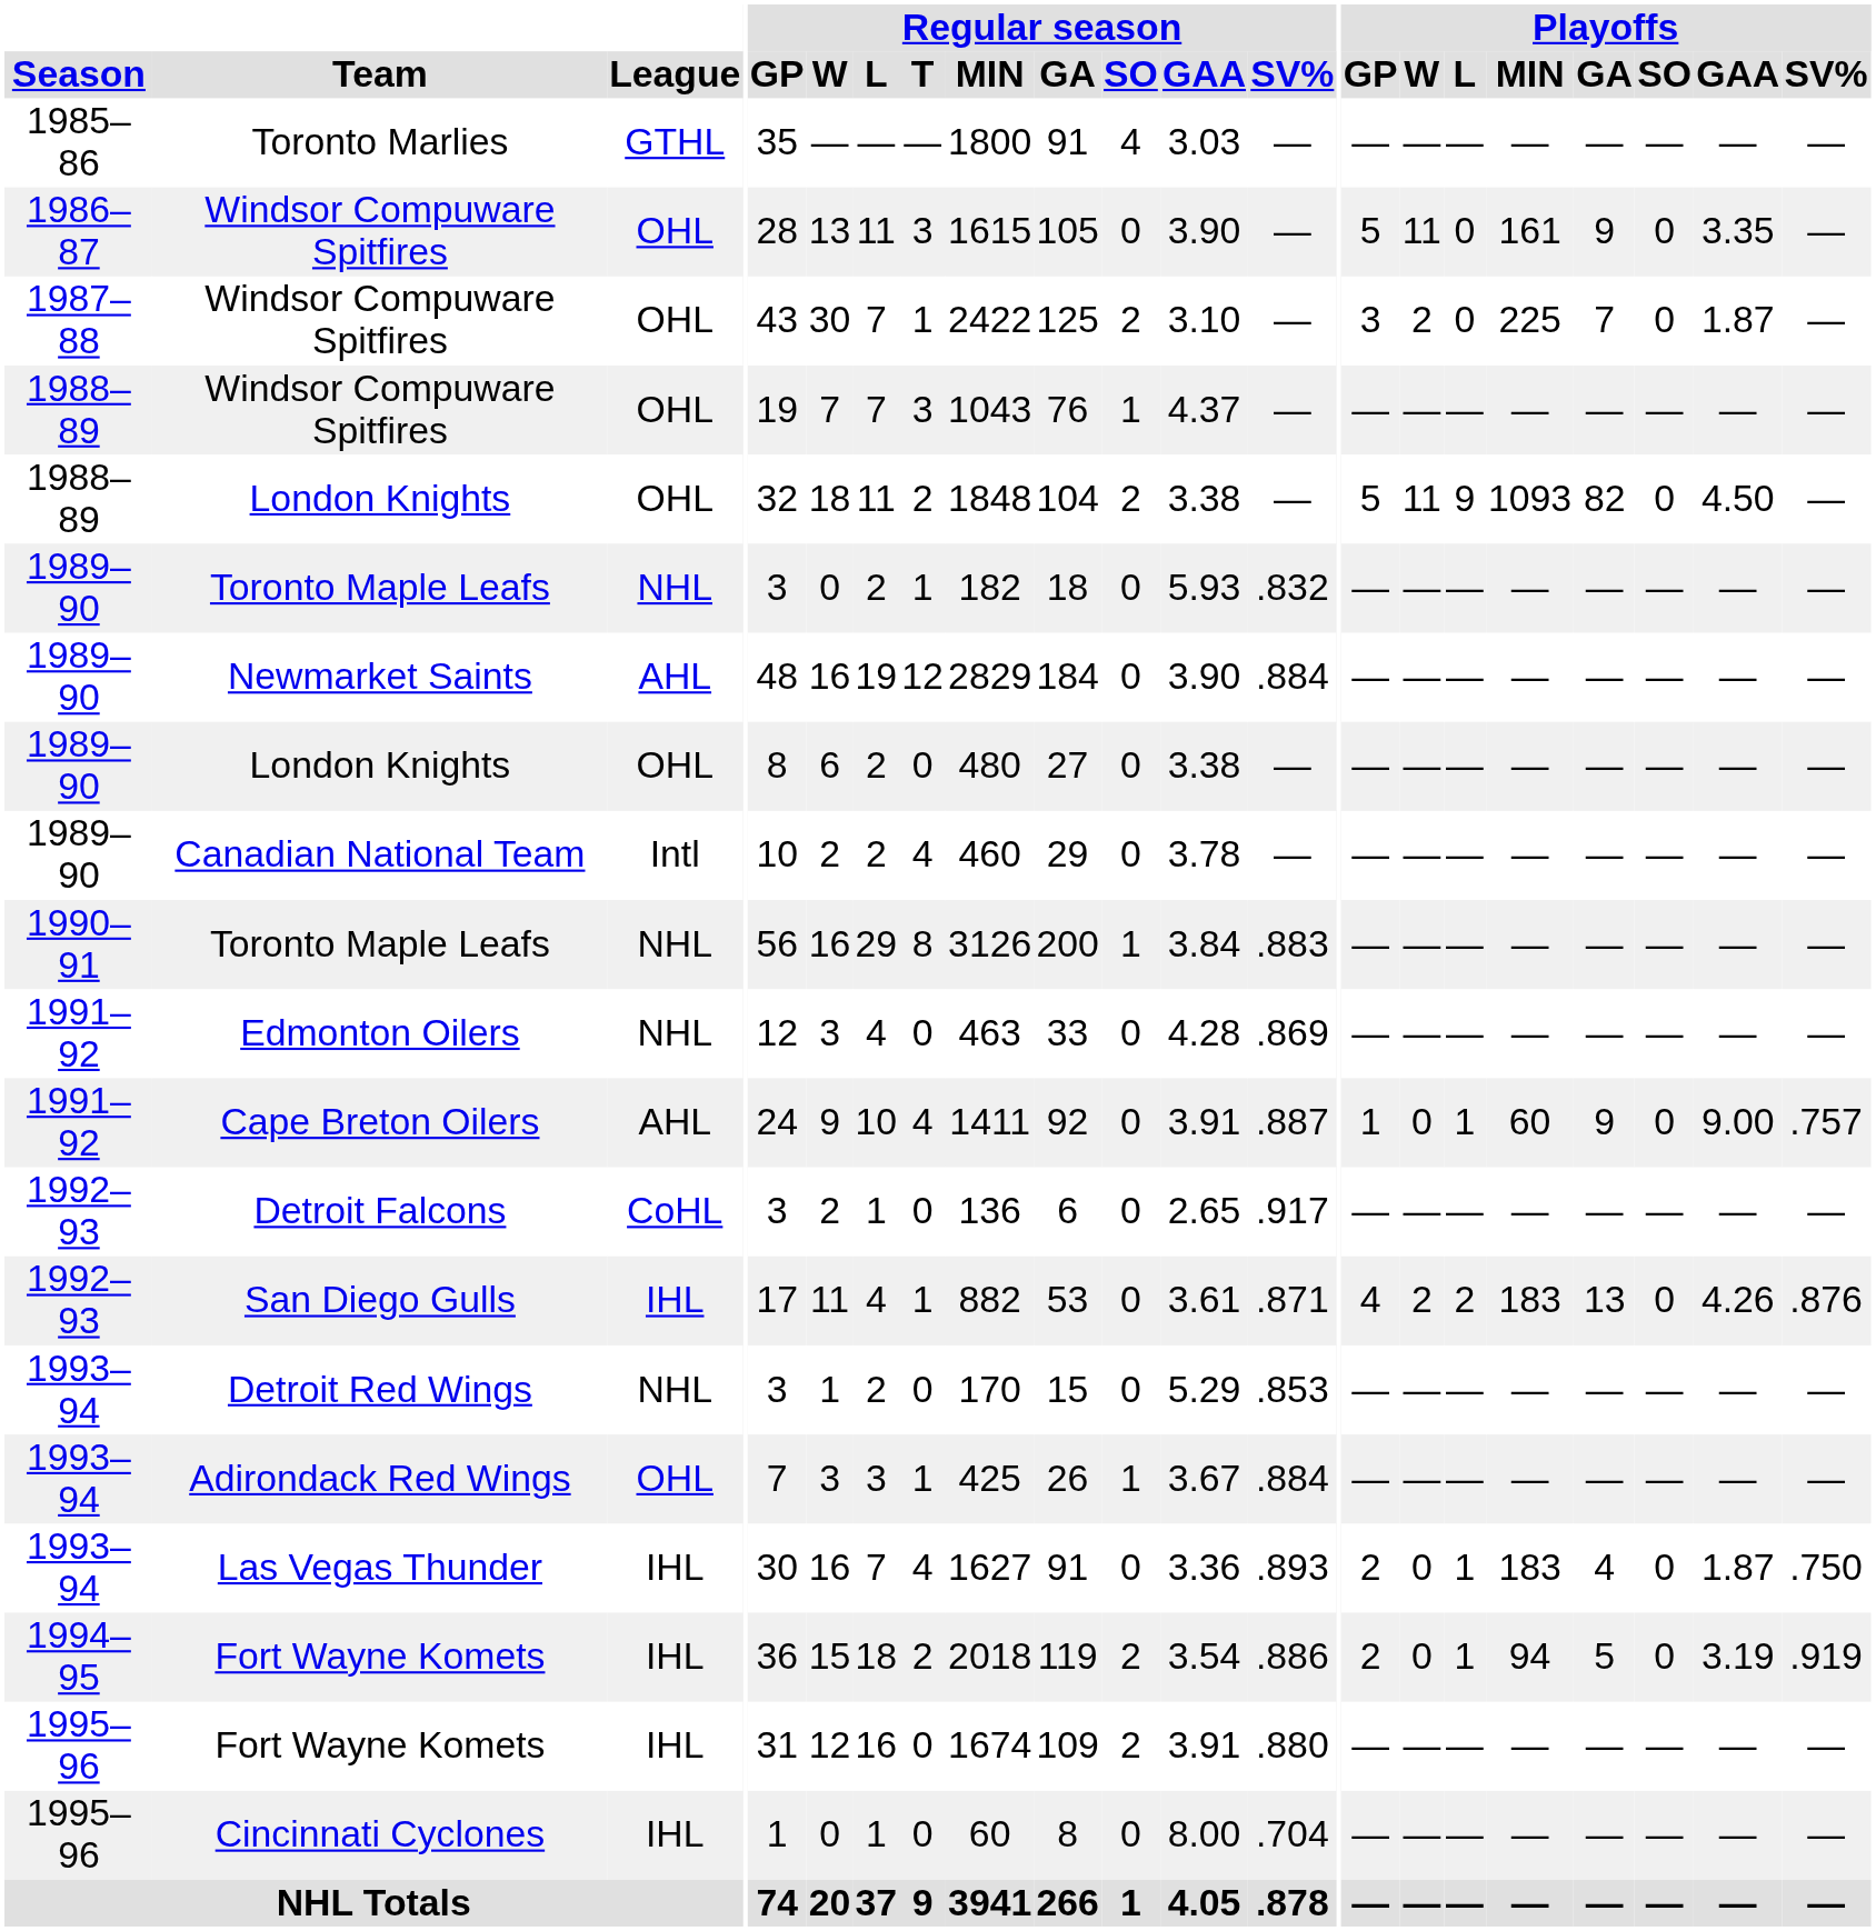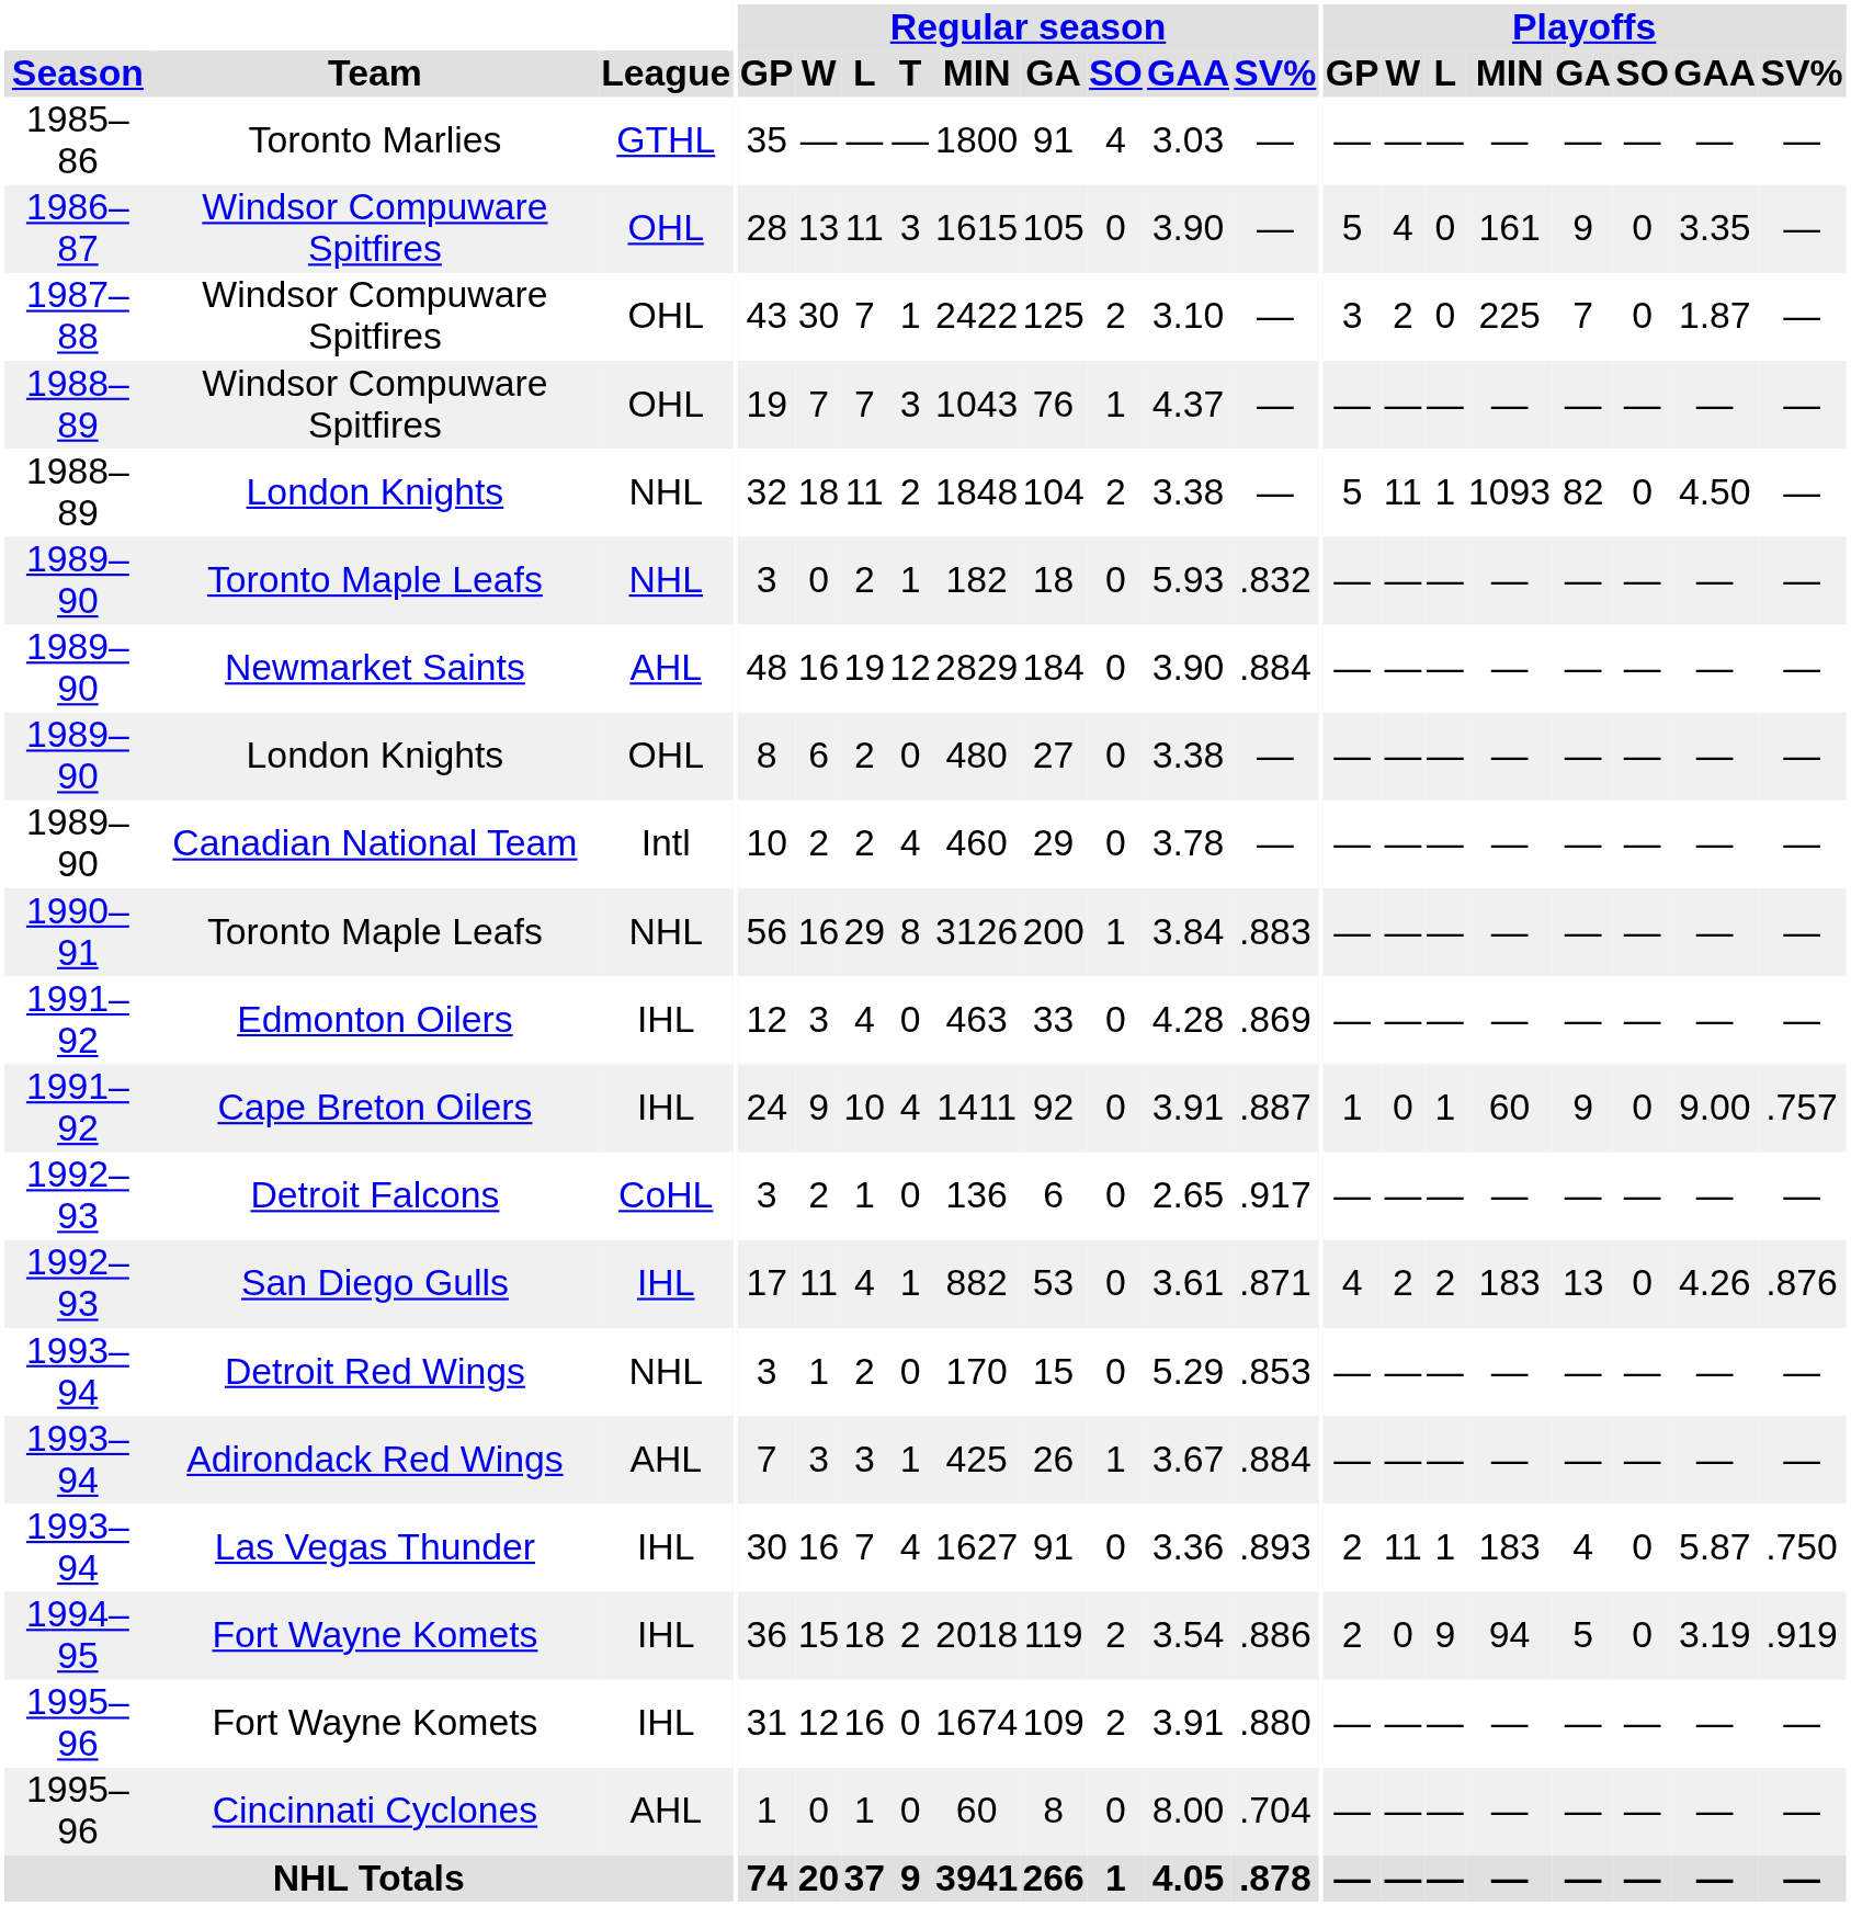 <table border="0" cellpadding="1" cellspacing="0" style="width:90%; text-align:center;">
 <tr bgcolor="#e0e0e0">
 <th colspan="3" bgcolor="#ffffff"></th>
 <th rowspan="99" bgcolor="#ffffff"></th>
 <th colspan="9" bgcolor="#e0e0e0"><a href='#'>Regular season</a></th>
 <th rowspan="99" bgcolor="#ffffff"></th>
 <th colspan="8" bgcolor="#e0e0e0"><a href='#'>Playoffs</a></th>
 </tr>
 <tr bgcolor="#e0e0e0">
 <th><a href='#'>Season</a></th>
 <th>Team</th>
 <th>League</th>
 <th>GP</th>
 <th>W</th>
 <th>L</th>
 <th>T</th>
 <th>MIN</th>
 <th>GA</th>
 <th><a href='#'>SO</a></th>
 <th><a href='#'>GAA</a></th>
 <th><a href='#'>SV%</a></th>
 <th>GP</th>
 <th>W</th>
 <th>L</th>
 <th>MIN</th>
 <th>GA</th>
 <th>SO</th>
 <th>GAA</th>
 <th>SV%</th>
 </tr>
 <tr>
 <td>1985–86</td>
 <td>Toronto Marlies</td>
 <td><a href='#'>GTHL</a></td>
 <td>35</td>
 <td>—</td>
 <td>—</td>
 <td>—</td>
 <td>1800</td>
 <td>91</td>
 <td>4</td>
 <td>3.03</td>
 <td>—</td>
 <td>—</td>
 <td>—</td>
 <td>—</td>
 <td>—</td>
 <td>—</td>
 <td>—</td>
 <td>—</td>
 <td>—</td>
 </tr>
 <tr bgcolor="#f0f0f0">
 <td><a href='#'>1986–87</a></td>
 <td><a href='#'>Windsor Compuware Spitfires</a></td>
 <td><a href='#'>OHL</a></td>
 <td>28</td>
 <td>13</td>
 <td>11</td>
 <td>3</td>
 <td>1615</td>
 <td>105</td>
 <td>0</td>
 <td>3.90</td>
 <td>—</td>
 <td>5</td>
-<td>11</td>
+<td>4</td>
 <td>0</td>
 <td>161</td>
 <td>9</td>
 <td>0</td>
 <td>3.35</td>
 <td>—</td>
 </tr>
 <tr>
 <td><a href='#'>1987–88</a></td>
 <td>Windsor Compuware Spitfires</td>
 <td>OHL</td>
 <td>43</td>
 <td>30</td>
 <td>7</td>
 <td>1</td>
 <td>2422</td>
 <td>125</td>
 <td>2</td>
 <td>3.10</td>
 <td>—</td>
 <td>3</td>
 <td>2</td>
 <td>0</td>
 <td>225</td>
 <td>7</td>
 <td>0</td>
 <td>1.87</td>
 <td>—</td>
 </tr>
 <tr bgcolor="#f0f0f0">
 <td><a href='#'>1988–89</a></td>
 <td>Windsor Compuware Spitfires</td>
 <td>OHL</td>
 <td>19</td>
 <td>7</td>
 <td>7</td>
 <td>3</td>
 <td>1043</td>
 <td>76</td>
 <td>1</td>
 <td>4.37</td>
 <td>—</td>
 <td>—</td>
 <td>—</td>
 <td>—</td>
 <td>—</td>
 <td>—</td>
 <td>—</td>
 <td>—</td>
 <td>—</td>
 </tr>
 <tr>
 <td>1988–89</td>
 <td><a href='#'>London Knights</a></td>
-<td>OHL</td>
+<td>NHL</td>
 <td>32</td>
 <td>18</td>
 <td>11</td>
 <td>2</td>
 <td>1848</td>
 <td>104</td>
 <td>2</td>
 <td>3.38</td>
 <td>—</td>
 <td>5</td>
 <td>11</td>
-<td>9</td>
+<td>1</td>
 <td>1093</td>
 <td>82</td>
 <td>0</td>
 <td>4.50</td>
 <td>—</td>
 </tr>
 <tr bgcolor="#f0f0f0">
 <td><a href='#'>1989–90</a></td>
 <td><a href='#'>Toronto Maple Leafs</a></td>
 <td><a href='#'>NHL</a></td>
 <td>3</td>
 <td>0</td>
 <td>2</td>
 <td>1</td>
 <td>182</td>
 <td>18</td>
 <td>0</td>
 <td>5.93</td>
 <td>.832</td>
 <td>—</td>
 <td>—</td>
 <td>—</td>
 <td>—</td>
 <td>—</td>
 <td>—</td>
 <td>—</td>
 <td>—</td>
 </tr>
 <tr>
 <td><a href='#'>1989–90</a></td>
 <td><a href='#'>Newmarket Saints</a></td>
 <td><a href='#'>AHL</a></td>
 <td>48</td>
 <td>16</td>
 <td>19</td>
 <td>12</td>
 <td>2829</td>
 <td>184</td>
 <td>0</td>
 <td>3.90</td>
 <td>.884</td>
 <td>—</td>
 <td>—</td>
 <td>—</td>
 <td>—</td>
 <td>—</td>
 <td>—</td>
 <td>—</td>
 <td>—</td>
 </tr>
 <tr bgcolor="#f0f0f0">
 <td><a href='#'>1989–90</a></td>
 <td>London Knights</td>
 <td>OHL</td>
 <td>8</td>
 <td>6</td>
 <td>2</td>
 <td>0</td>
 <td>480</td>
 <td>27</td>
 <td>0</td>
 <td>3.38</td>
 <td>—</td>
 <td>—</td>
 <td>—</td>
 <td>—</td>
 <td>—</td>
 <td>—</td>
 <td>—</td>
 <td>—</td>
 <td>—</td>
 </tr>
 <tr>
 <td>1989–90</td>
 <td><a href='#'>Canadian National Team</a></td>
 <td>Intl</td>
 <td>10</td>
 <td>2</td>
 <td>2</td>
 <td>4</td>
 <td>460</td>
 <td>29</td>
 <td>0</td>
 <td>3.78</td>
 <td>—</td>
 <td>—</td>
 <td>—</td>
 <td>—</td>
 <td>—</td>
 <td>—</td>
 <td>—</td>
 <td>—</td>
 <td>—</td>
 </tr>
 <tr bgcolor="#f0f0f0">
 <td><a href='#'>1990–91</a></td>
 <td>Toronto Maple Leafs</td>
 <td>NHL</td>
 <td>56</td>
 <td>16</td>
 <td>29</td>
 <td>8</td>
 <td>3126</td>
 <td>200</td>
 <td>1</td>
 <td>3.84</td>
 <td>.883</td>
 <td>—</td>
 <td>—</td>
 <td>—</td>
 <td>—</td>
 <td>—</td>
 <td>—</td>
 <td>—</td>
 <td>—</td>
 </tr>
 <tr>
 <td><a href='#'>1991–92</a></td>
 <td><a href='#'>Edmonton Oilers</a></td>
-<td>NHL</td>
+<td>IHL</td>
 <td>12</td>
 <td>3</td>
 <td>4</td>
 <td>0</td>
 <td>463</td>
 <td>33</td>
 <td>0</td>
 <td>4.28</td>
 <td>.869</td>
 <td>—</td>
 <td>—</td>
 <td>—</td>
 <td>—</td>
 <td>—</td>
 <td>—</td>
 <td>—</td>
 <td>—</td>
 </tr>
 <tr bgcolor="#f0f0f0">
 <td><a href='#'>1991–92</a></td>
 <td><a href='#'>Cape Breton Oilers</a></td>
-<td>AHL</td>
+<td>IHL</td>
 <td>24</td>
 <td>9</td>
 <td>10</td>
 <td>4</td>
 <td>1411</td>
 <td>92</td>
 <td>0</td>
 <td>3.91</td>
 <td>.887</td>
 <td>1</td>
 <td>0</td>
 <td>1</td>
 <td>60</td>
 <td>9</td>
 <td>0</td>
 <td>9.00</td>
 <td>.757</td>
 </tr>
 <tr>
 <td><a href='#'>1992–93</a></td>
 <td><a href='#'>Detroit Falcons</a></td>
 <td><a href='#'>CoHL</a></td>
 <td>3</td>
 <td>2</td>
 <td>1</td>
 <td>0</td>
 <td>136</td>
 <td>6</td>
 <td>0</td>
 <td>2.65</td>
 <td>.917</td>
 <td>—</td>
 <td>—</td>
 <td>—</td>
 <td>—</td>
 <td>—</td>
 <td>—</td>
 <td>—</td>
 <td>—</td>
 </tr>
 <tr bgcolor="#f0f0f0">
 <td><a href='#'>1992–93</a></td>
 <td><a href='#'>San Diego Gulls</a></td>
 <td><a href='#'>IHL</a></td>
 <td>17</td>
 <td>11</td>
 <td>4</td>
 <td>1</td>
 <td>882</td>
 <td>53</td>
 <td>0</td>
 <td>3.61</td>
 <td>.871</td>
 <td>4</td>
 <td>2</td>
 <td>2</td>
 <td>183</td>
 <td>13</td>
 <td>0</td>
 <td>4.26</td>
 <td>.876</td>
 </tr>
 <tr>
 <td><a href='#'>1993–94</a></td>
 <td><a href='#'>Detroit Red Wings</a></td>
 <td>NHL</td>
 <td>3</td>
 <td>1</td>
 <td>2</td>
 <td>0</td>
 <td>170</td>
 <td>15</td>
 <td>0</td>
 <td>5.29</td>
 <td>.853</td>
 <td>—</td>
 <td>—</td>
 <td>—</td>
 <td>—</td>
 <td>—</td>
 <td>—</td>
 <td>—</td>
 <td>—</td>
 </tr>
 <tr bgcolor="#f0f0f0">
 <td><a href='#'>1993–94</a></td>
 <td><a href='#'>Adirondack Red Wings</a></td>
-<td><a href='#'>OHL</a></td>
+<td>AHL</td>
 <td>7</td>
 <td>3</td>
 <td>3</td>
 <td>1</td>
 <td>425</td>
 <td>26</td>
 <td>1</td>
 <td>3.67</td>
 <td>.884</td>
 <td>—</td>
 <td>—</td>
 <td>—</td>
 <td>—</td>
 <td>—</td>
 <td>—</td>
 <td>—</td>
 <td>—</td>
 </tr>
 <tr>
 <td><a href='#'>1993–94</a></td>
 <td><a href='#'>Las Vegas Thunder</a></td>
 <td>IHL</td>
 <td>30</td>
 <td>16</td>
 <td>7</td>
 <td>4</td>
 <td>1627</td>
 <td>91</td>
 <td>0</td>
 <td>3.36</td>
 <td>.893</td>
 <td>2</td>
-<td>0</td>
+<td>11</td>
 <td>1</td>
 <td>183</td>
 <td>4</td>
 <td>0</td>
-<td>1.87</td>
+<td>5.87</td>
 <td>.750</td>
 </tr>
 <tr bgcolor="#f0f0f0">
 <td><a href='#'>1994–95</a></td>
 <td><a href='#'>Fort Wayne Komets</a></td>
 <td>IHL</td>
 <td>36</td>
 <td>15</td>
 <td>18</td>
 <td>2</td>
 <td>2018</td>
 <td>119</td>
 <td>2</td>
 <td>3.54</td>
 <td>.886</td>
 <td>2</td>
 <td>0</td>
-<td>1</td>
+<td>9</td>
 <td>94</td>
 <td>5</td>
 <td>0</td>
 <td>3.19</td>
 <td>.919</td>
 </tr>
 <tr>
 <td><a href='#'>1995–96</a></td>
 <td>Fort Wayne Komets</td>
 <td>IHL</td>
 <td>31</td>
 <td>12</td>
 <td>16</td>
 <td>0</td>
 <td>1674</td>
 <td>109</td>
 <td>2</td>
 <td>3.91</td>
 <td>.880</td>
 <td>—</td>
 <td>—</td>
 <td>—</td>
 <td>—</td>
 <td>—</td>
 <td>—</td>
 <td>—</td>
 <td>—</td>
 </tr>
 <tr bgcolor="#f0f0f0">
 <td>1995–96</td>
 <td><a href='#'>Cincinnati Cyclones</a></td>
-<td>IHL</td>
+<td>AHL</td>
 <td>1</td>
 <td>0</td>
 <td>1</td>
 <td>0</td>
 <td>60</td>
 <td>8</td>
 <td>0</td>
 <td>8.00</td>
 <td>.704</td>
 <td>—</td>
 <td>—</td>
 <td>—</td>
 <td>—</td>
 <td>—</td>
 <td>—</td>
 <td>—</td>
 <td>—</td>
 </tr>
 <tr bgcolor="#e0e0e0">
 <th colspan=3>NHL Totals</th>
 <th>74</th>
 <th>20</th>
 <th>37</th>
 <th>9</th>
 <th>3941</th>
 <th>266</th>
 <th>1</th>
 <th>4.05</th>
 <th>.878</th>
 <th>—</th>
 <th>—</th>
 <th>—</th>
 <th>—</th>
 <th>—</th>
 <th>—</th>
 <th>—</th>
 <th>—</th>
 </tr>
 </table>
